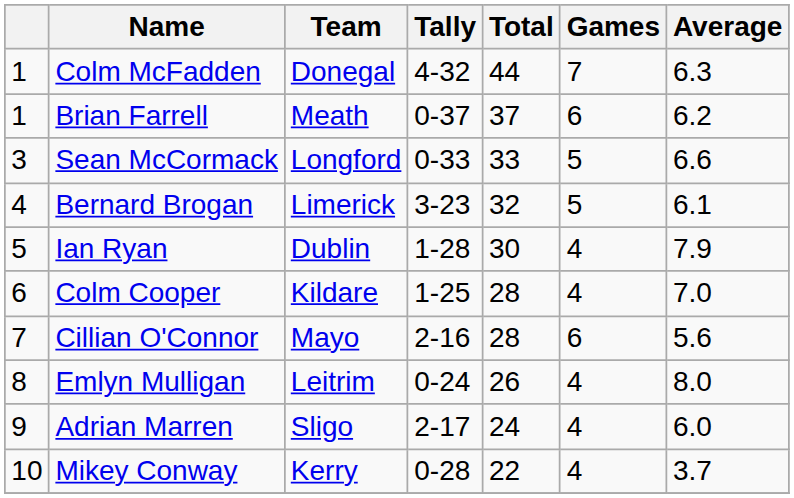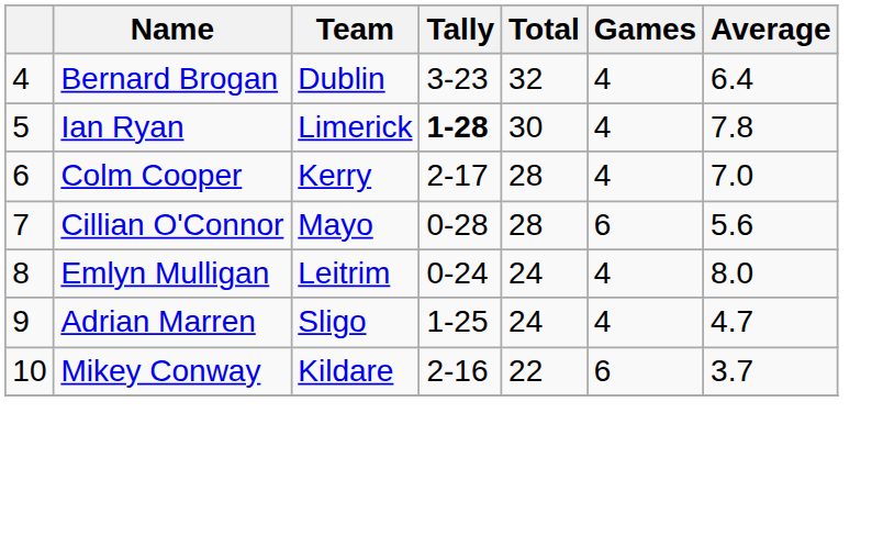 <table class="wikitable">
 <tr>
 <th></th>
 <th>Name</th>
 <th>Team</th>
 <th>Tally</th>
 <th>Total</th>
 <th>Games</th>
 <th>Average</th>
 </tr>
 <tr>
-<td>1</td>
-<td><a href='#'>Colm McFadden</a></td>
-<td><a href='#'>Donegal</a></td>
-<td>4-32</td>
-<td>44</td>
-<td>7</td>
-<td>6.3</td>
-</tr>
-<tr>
-<td>1</td>
-<td><a href='#'>Brian Farrell</a></td>
-<td><a href='#'>Meath</a></td>
-<td>0-37</td>
-<td>37</td>
-<td>6</td>
-<td>6.2</td>
-</tr>
-<tr>
-<td>3</td>
-<td><a href='#'>Sean McCormack</a></td>
-<td><a href='#'>Longford</a></td>
-<td>0-33</td>
-<td>33</td>
-<td>5</td>
-<td>6.6</td>
-</tr>
-<tr>
 <td>4</td>
 <td><a href='#'>Bernard Brogan</a></td>
-<td><a href='#'>Limerick</a></td>
+<td><a href='#'>Dublin</a></td>
 <td>3-23</td>
 <td>32</td>
-<td>5</td>
-<td>6.1</td>
+<td>4</td>
+<td>6.4</td>
 </tr>
 <tr>
 <td>5</td>
 <td><a href='#'>Ian Ryan</a></td>
-<td><a href='#'>Dublin</a></td>
-<td>1-28</td>
+<td><a href='#'>Limerick</a></td>
+<td><strong>1-28</strong></td>
 <td>30</td>
 <td>4</td>
-<td>7.9</td>
+<td>7.8</td>
 </tr>
 <tr>
 <td>6</td>
 <td><a href='#'>Colm Cooper</a></td>
-<td><a href='#'>Kildare</a></td>
-<td>1-25</td>
+<td><a href='#'>Kerry</a></td>
+<td>2-17</td>
 <td>28</td>
 <td>4</td>
 <td>7.0</td>
 </tr>
 <tr>
 <td>7</td>
 <td><a href='#'>Cillian O'Connor</a></td>
 <td><a href='#'>Mayo</a></td>
-<td>2-16</td>
+<td>0-28</td>
 <td>28</td>
 <td>6</td>
 <td>5.6</td>
 </tr>
 <tr>
 <td>8</td>
 <td><a href='#'>Emlyn Mulligan</a></td>
 <td><a href='#'>Leitrim</a></td>
 <td>0-24</td>
-<td>26</td>
+<td>24</td>
 <td>4</td>
 <td>8.0</td>
 </tr>
 <tr>
 <td>9</td>
 <td><a href='#'>Adrian Marren</a></td>
 <td><a href='#'>Sligo</a></td>
-<td>2-17</td>
+<td>1-25</td>
 <td>24</td>
 <td>4</td>
-<td>6.0</td>
+<td>4.7</td>
 </tr>
 <tr>
 <td>10</td>
 <td><a href='#'>Mikey Conway</a></td>
-<td><a href='#'>Kerry</a></td>
-<td>0-28</td>
+<td><a href='#'>Kildare</a></td>
+<td>2-16</td>
 <td>22</td>
-<td>4</td>
+<td>6</td>
 <td>3.7</td>
 </tr>
 <tr>
 </tr>
 </table>
